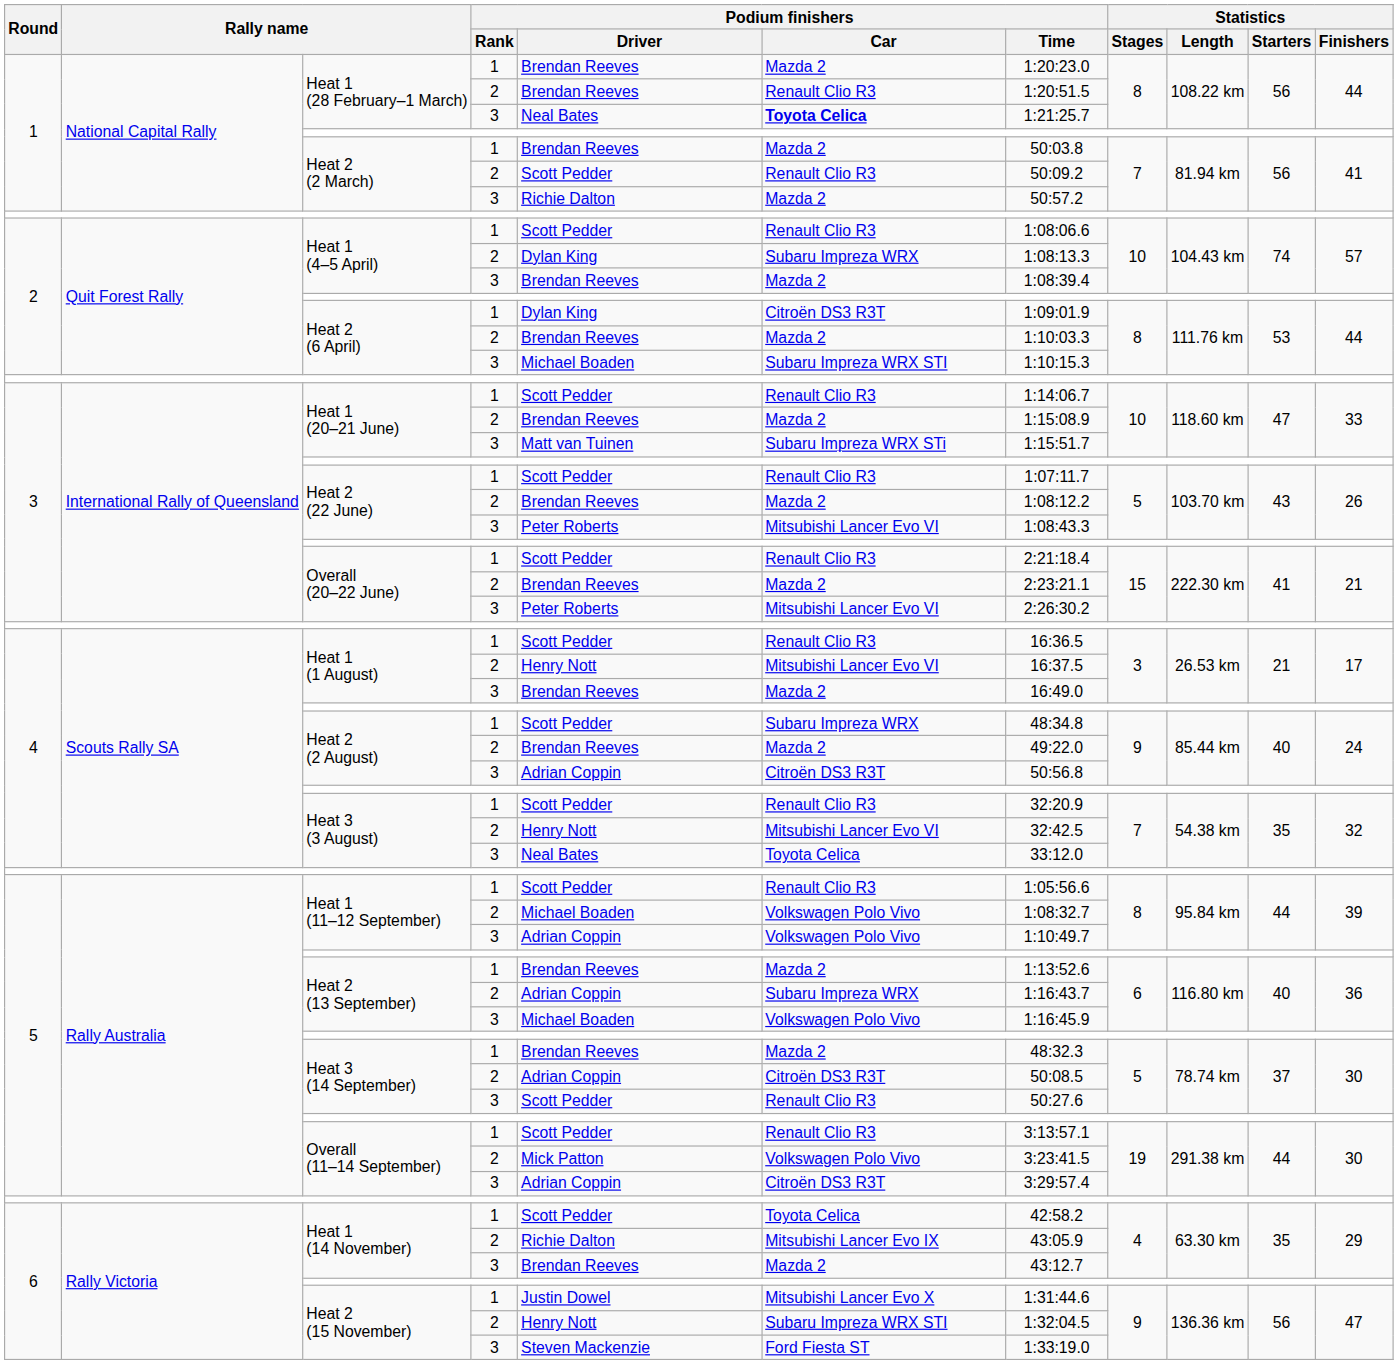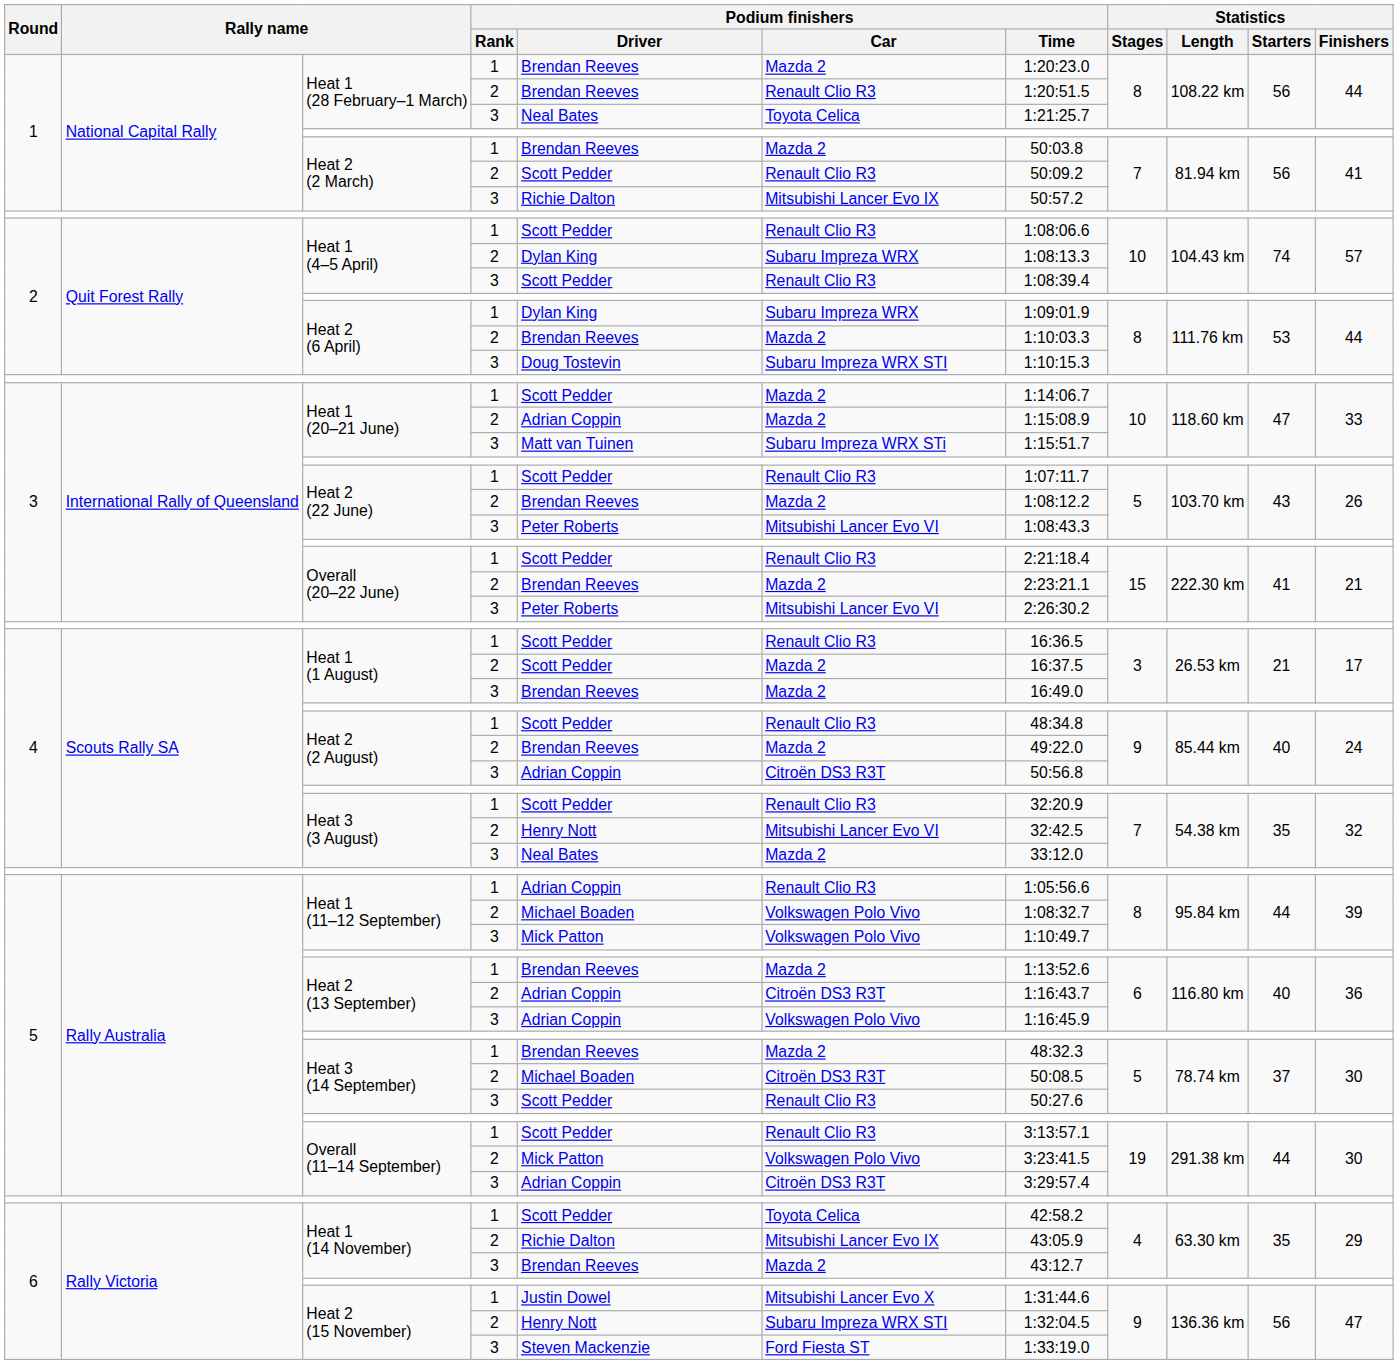 <table class="wikitable" style="font-size:85%;">
 <tr>
 <th rowspan=2>Round</th>
 <th style="width:22em" colspan=2 rowspan=2>Rally name</th>
 <th colspan=4>Podium finishers</th>
 <th colspan=4>Statistics</th>
 </tr>
 <tr>
 <th>Rank</th>
 <th style="width:15em">Driver</th>
 <th style="width:15em">Car</th>
 <th style="width:6em">Time</th>
 <th>Stages</th>
 <th>Length</th>
 <th>Starters</th>
 <th>Finishers</th>
 </tr>
 <tr>
 <td rowspan=7 align=center>1</td>
 <td rowspan=7><a href='#'>National Capital Rally</a></td>
 <td rowspan=3>Heat 1<br>(28 February–1 March)</td>
 <td align=center>1</td>
 <td> <a href='#'>Brendan Reeves</a></td>
 <td><a href='#'>Mazda 2</a></td>
 <td align=center>1:20:23.0</td>
 <td rowspan=3 align=center>8</td>
 <td rowspan=3 align=center>108.22 km</td>
 <td rowspan=3 align=center>56</td>
 <td rowspan=3 align=center>44</td>
 </tr>
 <tr>
 <td align=center>2</td>
 <td> <a href='#'>Brendan Reeves</a></td>
 <td><a href='#'>Renault Clio R3</a></td>
 <td align=center>1:20:51.5</td>
 </tr>
 <tr>
 <td align=center>3</td>
 <td> <a href='#'>Neal Bates</a></td>
-<td><strong><a href='#'>Toyota Celica</a></strong></td>
+<td><a href='#'>Toyota Celica</a></td>
 <td align=center>1:21:25.7</td>
 </tr>
 <tr style="background:white;">
 <td colspan="10"></td>
 </tr>
 <tr>
 <td rowspan=3>Heat 2<br>(2 March)</td>
 <td align=center>1</td>
 <td> <a href='#'>Brendan Reeves</a></td>
 <td><a href='#'>Mazda 2</a></td>
 <td align=center>50:03.8</td>
 <td rowspan=3 align=center>7</td>
 <td rowspan=3 align=center>81.94 km</td>
 <td rowspan=3 align=center>56</td>
 <td rowspan=3 align=center>41</td>
 </tr>
 <tr>
 <td align=center>2</td>
 <td> <a href='#'>Scott Pedder</a></td>
 <td><a href='#'>Renault Clio R3</a></td>
 <td align=center>50:09.2</td>
 </tr>
 <tr>
 <td align=center>3</td>
 <td> <a href='#'>Richie Dalton</a></td>
-<td><a href='#'>Mazda 2</a></td>
+<td><a href='#'>Mitsubishi Lancer Evo IX</a></td>
 <td align=center>50:57.2</td>
 </tr>
 <tr style="background:white;">
 <td colspan="12"></td>
 </tr>
 <tr>
 <td rowspan=7 align=center>2</td>
 <td rowspan=7><a href='#'>Quit Forest Rally</a></td>
 <td rowspan=3>Heat 1<br>(4–5 April)</td>
 <td align=center>1</td>
 <td> <a href='#'>Scott Pedder</a></td>
 <td><a href='#'>Renault Clio R3</a></td>
 <td align=center>1:08:06.6</td>
 <td rowspan=3 align=center>10</td>
 <td rowspan=3 align=center>104.43 km</td>
 <td rowspan=3 align=center>74</td>
 <td rowspan=3 align=center>57</td>
 </tr>
 <tr>
 <td align=center>2</td>
 <td> <a href='#'>Dylan King</a></td>
 <td><a href='#'>Subaru Impreza WRX</a></td>
 <td align=center>1:08:13.3</td>
 </tr>
 <tr>
 <td align=center>3</td>
-<td> <a href='#'>Brendan Reeves</a></td>
-<td><a href='#'>Mazda 2</a></td>
+<td> <a href='#'>Scott Pedder</a></td>
+<td><a href='#'>Renault Clio R3</a></td>
 <td align=center>1:08:39.4</td>
 </tr>
 <tr style="background:white;">
 <td colspan="12"></td>
 </tr>
 <tr>
 <td rowspan=3>Heat 2<br>(6 April)</td>
 <td align=center>1</td>
 <td> <a href='#'>Dylan King</a></td>
-<td><a href='#'>Citroën DS3 R3T</a></td>
+<td><a href='#'>Subaru Impreza WRX</a></td>
 <td align=center>1:09:01.9</td>
 <td rowspan=3 align=center>8</td>
 <td rowspan=3 align=center>111.76 km</td>
 <td rowspan=3 align=center>53</td>
 <td rowspan=3 align=center>44</td>
 </tr>
 <tr>
 <td align=center>2</td>
 <td> <a href='#'>Brendan Reeves</a></td>
 <td><a href='#'>Mazda 2</a></td>
 <td align=center>1:10:03.3</td>
 </tr>
 <tr>
 <td align=center>3</td>
-<td> <a href='#'>Michael Boaden</a></td>
+<td> <a href='#'>Doug Tostevin</a></td>
 <td><a href='#'>Subaru Impreza WRX STI</a></td>
 <td align=center>1:10:15.3</td>
 </tr>
 <tr style="background:white;">
 <td colspan="12"></td>
 </tr>
 <tr>
 <td rowspan=11 align=center>3</td>
 <td rowspan=11><a href='#'>International Rally of Queensland</a></td>
 <td rowspan=3>Heat 1<br>(20–21 June)</td>
 <td align=center>1</td>
 <td> <a href='#'>Scott Pedder</a></td>
-<td><a href='#'>Renault Clio R3</a></td>
+<td><a href='#'>Mazda 2</a></td>
 <td align=center>1:14:06.7</td>
 <td rowspan=3 align=center>10</td>
 <td rowspan=3 align=center>118.60 km</td>
 <td rowspan=3 align=center>47</td>
 <td rowspan=3 align=center>33</td>
 </tr>
 <tr>
 <td align=center>2</td>
-<td> <a href='#'>Brendan Reeves</a></td>
+<td> <a href='#'>Adrian Coppin</a></td>
 <td><a href='#'>Mazda 2</a></td>
 <td align=center>1:15:08.9</td>
 </tr>
 <tr>
 <td align=center>3</td>
 <td> <a href='#'>Matt van Tuinen</a></td>
 <td><a href='#'>Subaru Impreza WRX STi</a></td>
 <td align=center>1:15:51.7</td>
 </tr>
 <tr style="background:white;">
 <td colspan="12"></td>
 </tr>
 <tr>
 <td rowspan=3>Heat 2<br>(22 June)</td>
 <td align=center>1</td>
 <td> <a href='#'>Scott Pedder</a></td>
 <td><a href='#'>Renault Clio R3</a></td>
 <td align=center>1:07:11.7</td>
 <td rowspan=3 align=center>5</td>
 <td rowspan=3 align=center>103.70 km</td>
 <td rowspan=3 align=center>43</td>
 <td rowspan=3 align=center>26</td>
 </tr>
 <tr>
 <td align=center>2</td>
 <td> <a href='#'>Brendan Reeves</a></td>
 <td><a href='#'>Mazda 2</a></td>
 <td align=center>1:08:12.2</td>
 </tr>
 <tr>
 <td align=center>3</td>
 <td> <a href='#'>Peter Roberts</a></td>
 <td><a href='#'>Mitsubishi Lancer Evo VI</a></td>
 <td align=center>1:08:43.3</td>
 </tr>
 <tr style="background:white;">
 <td colspan="12"></td>
 </tr>
 <tr>
 <td rowspan=3>Overall<br>(20–22 June)</td>
 <td align=center>1</td>
 <td> <a href='#'>Scott Pedder</a></td>
 <td><a href='#'>Renault Clio R3</a></td>
 <td align=center>2:21:18.4</td>
 <td rowspan=3 align=center>15</td>
 <td rowspan=3 align=center>222.30 km</td>
 <td rowspan=3 align=center>41</td>
 <td rowspan=3 align=center>21</td>
 </tr>
 <tr>
 <td align=center>2</td>
 <td> <a href='#'>Brendan Reeves</a></td>
 <td><a href='#'>Mazda 2</a></td>
 <td align=center>2:23:21.1</td>
 </tr>
 <tr>
 <td align=center>3</td>
 <td> <a href='#'>Peter Roberts</a></td>
 <td><a href='#'>Mitsubishi Lancer Evo VI</a></td>
 <td align=center>2:26:30.2</td>
 </tr>
 <tr style="background:white;">
 <td colspan="12"></td>
 </tr>
 <tr>
 <td rowspan=11 align=center>4</td>
 <td rowspan=11><a href='#'>Scouts Rally SA</a></td>
 <td rowspan=3>Heat 1<br>(1 August)</td>
 <td align=center>1</td>
 <td> <a href='#'>Scott Pedder</a></td>
 <td><a href='#'>Renault Clio R3</a></td>
 <td align=center>16:36.5</td>
 <td rowspan=3 align=center>3</td>
 <td rowspan=3 align=center>26.53 km</td>
 <td rowspan=3 align=center>21</td>
 <td rowspan=3 align=center>17</td>
 </tr>
 <tr>
 <td align=center>2</td>
-<td> <a href='#'>Henry Nott</a></td>
-<td><a href='#'>Mitsubishi Lancer Evo VI</a></td>
+<td> <a href='#'>Scott Pedder</a></td>
+<td><a href='#'>Mazda 2</a></td>
 <td align=center>16:37.5</td>
 </tr>
 <tr>
 <td align=center>3</td>
 <td> <a href='#'>Brendan Reeves</a></td>
 <td><a href='#'>Mazda 2</a></td>
 <td align=center>16:49.0</td>
 </tr>
 <tr style="background:white;">
 <td colspan="12"></td>
 </tr>
 <tr>
 <td rowspan=3>Heat 2<br>(2 August)</td>
 <td align=center>1</td>
 <td> <a href='#'>Scott Pedder</a></td>
-<td><a href='#'>Subaru Impreza WRX</a></td>
+<td><a href='#'>Renault Clio R3</a></td>
 <td align=center>48:34.8</td>
 <td rowspan=3 align=center>9</td>
 <td rowspan=3 align=center>85.44 km</td>
 <td rowspan=3 align=center>40</td>
 <td rowspan=3 align=center>24</td>
 </tr>
 <tr>
 <td align=center>2</td>
 <td> <a href='#'>Brendan Reeves</a></td>
 <td><a href='#'>Mazda 2</a></td>
 <td align=center>49:22.0</td>
 </tr>
 <tr>
 <td align=center>3</td>
 <td> <a href='#'>Adrian Coppin</a></td>
 <td><a href='#'>Citroën DS3 R3T</a></td>
 <td align=center>50:56.8</td>
 </tr>
 <tr style="background:white;">
 <td colspan="12"></td>
 </tr>
 <tr>
 <td rowspan=3>Heat 3<br>(3 August)</td>
 <td align=center>1</td>
 <td> <a href='#'>Scott Pedder</a></td>
 <td><a href='#'>Renault Clio R3</a></td>
 <td align=center>32:20.9</td>
 <td rowspan=3 align=center>7</td>
 <td rowspan=3 align=center>54.38 km</td>
 <td rowspan=3 align=center>35</td>
 <td rowspan=3 align=center>32</td>
 </tr>
 <tr>
 <td align=center>2</td>
 <td> <a href='#'>Henry Nott</a></td>
 <td><a href='#'>Mitsubishi Lancer Evo VI</a></td>
 <td align=center>32:42.5</td>
 </tr>
 <tr>
 <td align=center>3</td>
 <td> <a href='#'>Neal Bates</a></td>
-<td><a href='#'>Toyota Celica</a></td>
+<td><a href='#'>Mazda 2</a></td>
 <td align=center>33:12.0</td>
 </tr>
 <tr style="background:white;">
 <td colspan="12"></td>
 </tr>
 <tr>
 <td rowspan=15 align=center>5</td>
 <td rowspan=15><a href='#'>Rally Australia</a></td>
 <td rowspan=3>Heat 1<br>(11–12 September)</td>
 <td align=center>1</td>
-<td> <a href='#'>Scott Pedder</a></td>
+<td> <a href='#'>Adrian Coppin</a></td>
 <td><a href='#'>Renault Clio R3</a></td>
 <td align=center>1:05:56.6</td>
 <td rowspan=3 align=center>8</td>
 <td rowspan=3 align=center>95.84 km</td>
 <td rowspan=3 align=center>44</td>
 <td rowspan=3 align=center>39</td>
 </tr>
 <tr>
 <td align=center>2</td>
 <td> <a href='#'>Michael Boaden</a></td>
 <td><a href='#'>Volkswagen Polo Vivo</a></td>
 <td align=center>1:08:32.7</td>
 </tr>
 <tr>
 <td align=center>3</td>
-<td> <a href='#'>Adrian Coppin</a></td>
+<td> <a href='#'>Mick Patton</a></td>
 <td><a href='#'>Volkswagen Polo Vivo</a></td>
 <td align=center>1:10:49.7</td>
 </tr>
 <tr style="background:white;">
 <td colspan="12"></td>
 </tr>
 <tr>
 <td rowspan=3>Heat 2<br>(13 September)</td>
 <td align=center>1</td>
 <td> <a href='#'>Brendan Reeves</a></td>
 <td><a href='#'>Mazda 2</a></td>
 <td align=center>1:13:52.6</td>
 <td rowspan=3 align=center>6</td>
 <td rowspan=3 align=center>116.80 km</td>
 <td rowspan=3 align=center>40</td>
 <td rowspan=3 align=center>36</td>
 </tr>
 <tr>
 <td align=center>2</td>
 <td> <a href='#'>Adrian Coppin</a></td>
-<td><a href='#'>Subaru Impreza WRX</a></td>
+<td><a href='#'>Citroën DS3 R3T</a></td>
 <td align=center>1:16:43.7</td>
 </tr>
 <tr>
 <td align=center>3</td>
-<td> <a href='#'>Michael Boaden</a></td>
+<td> <a href='#'>Adrian Coppin</a></td>
 <td><a href='#'>Volkswagen Polo Vivo</a></td>
 <td align=center>1:16:45.9</td>
 </tr>
 <tr style="background:white;">
 <td colspan="12"></td>
 </tr>
 <tr>
 <td rowspan=3>Heat 3<br>(14 September)</td>
 <td align=center>1</td>
 <td> <a href='#'>Brendan Reeves</a></td>
 <td><a href='#'>Mazda 2</a></td>
 <td align=center>48:32.3</td>
 <td rowspan=3 align=center>5</td>
 <td rowspan=3 align=center>78.74 km</td>
 <td rowspan=3 align=center>37</td>
 <td rowspan=3 align=center>30</td>
 </tr>
 <tr>
 <td align=center>2</td>
-<td> <a href='#'>Adrian Coppin</a></td>
+<td> <a href='#'>Michael Boaden</a></td>
 <td><a href='#'>Citroën DS3 R3T</a></td>
 <td align=center>50:08.5</td>
 </tr>
 <tr>
 <td align=center>3</td>
 <td> <a href='#'>Scott Pedder</a></td>
 <td><a href='#'>Renault Clio R3</a></td>
 <td align=center>50:27.6</td>
 </tr>
 <tr style="background:white;">
 <td colspan="12"></td>
 </tr>
 <tr>
 <td rowspan=3>Overall<br>(11–14 September)</td>
 <td align=center>1</td>
 <td> <a href='#'>Scott Pedder</a></td>
 <td><a href='#'>Renault Clio R3</a></td>
 <td align=center>3:13:57.1</td>
 <td rowspan=3 align=center>19</td>
 <td rowspan=3 align=center>291.38 km</td>
 <td rowspan=3 align=center>44</td>
 <td rowspan=3 align=center>30</td>
 </tr>
 <tr>
 <td align=center>2</td>
 <td> <a href='#'>Mick Patton</a></td>
 <td><a href='#'>Volkswagen Polo Vivo</a></td>
 <td align=center>3:23:41.5</td>
 </tr>
 <tr>
 <td align=center>3</td>
 <td> <a href='#'>Adrian Coppin</a></td>
 <td><a href='#'>Citroën DS3 R3T</a></td>
 <td align=center>3:29:57.4</td>
 </tr>
 <tr style="background:white;">
 <td colspan="12"></td>
 </tr>
 <tr>
 <td rowspan=7 align=center>6</td>
 <td rowspan=7><a href='#'>Rally Victoria</a></td>
 <td rowspan=3>Heat 1<br>(14 November)</td>
 <td align=center>1</td>
 <td> <a href='#'>Scott Pedder</a></td>
 <td><a href='#'>Toyota Celica</a></td>
 <td align=center>42:58.2</td>
 <td rowspan=3 align=center>4</td>
 <td rowspan=3 align=center>63.30 km</td>
 <td rowspan=3 align=center>35</td>
 <td rowspan=3 align=center>29</td>
 </tr>
 <tr>
 <td align=center>2</td>
 <td> <a href='#'>Richie Dalton</a></td>
 <td><a href='#'>Mitsubishi Lancer Evo IX</a></td>
 <td align=center>43:05.9</td>
 </tr>
 <tr>
 <td align=center>3</td>
 <td> <a href='#'>Brendan Reeves</a></td>
 <td><a href='#'>Mazda 2</a></td>
 <td align=center>43:12.7</td>
 </tr>
 <tr style="background:white;">
 <td colspan="12"></td>
 </tr>
 <tr>
 <td rowspan=3>Heat 2<br>(15 November)</td>
 <td align=center>1</td>
 <td> <a href='#'>Justin Dowel</a></td>
 <td><a href='#'>Mitsubishi Lancer Evo X</a></td>
 <td align=center>1:31:44.6</td>
 <td rowspan=3 align=center>9</td>
 <td rowspan=3 align=center>136.36 km</td>
 <td rowspan=3 align=center>56</td>
 <td rowspan=3 align=center>47</td>
 </tr>
 <tr>
 <td align=center>2</td>
 <td> <a href='#'>Henry Nott</a></td>
 <td><a href='#'>Subaru Impreza WRX STI</a></td>
 <td align=center>1:32:04.5</td>
 </tr>
 <tr>
 <td align=center>3</td>
 <td> <a href='#'>Steven Mackenzie</a></td>
 <td><a href='#'>Ford Fiesta ST</a></td>
 <td align=center>1:33:19.0</td>
 </tr>
 </table>
